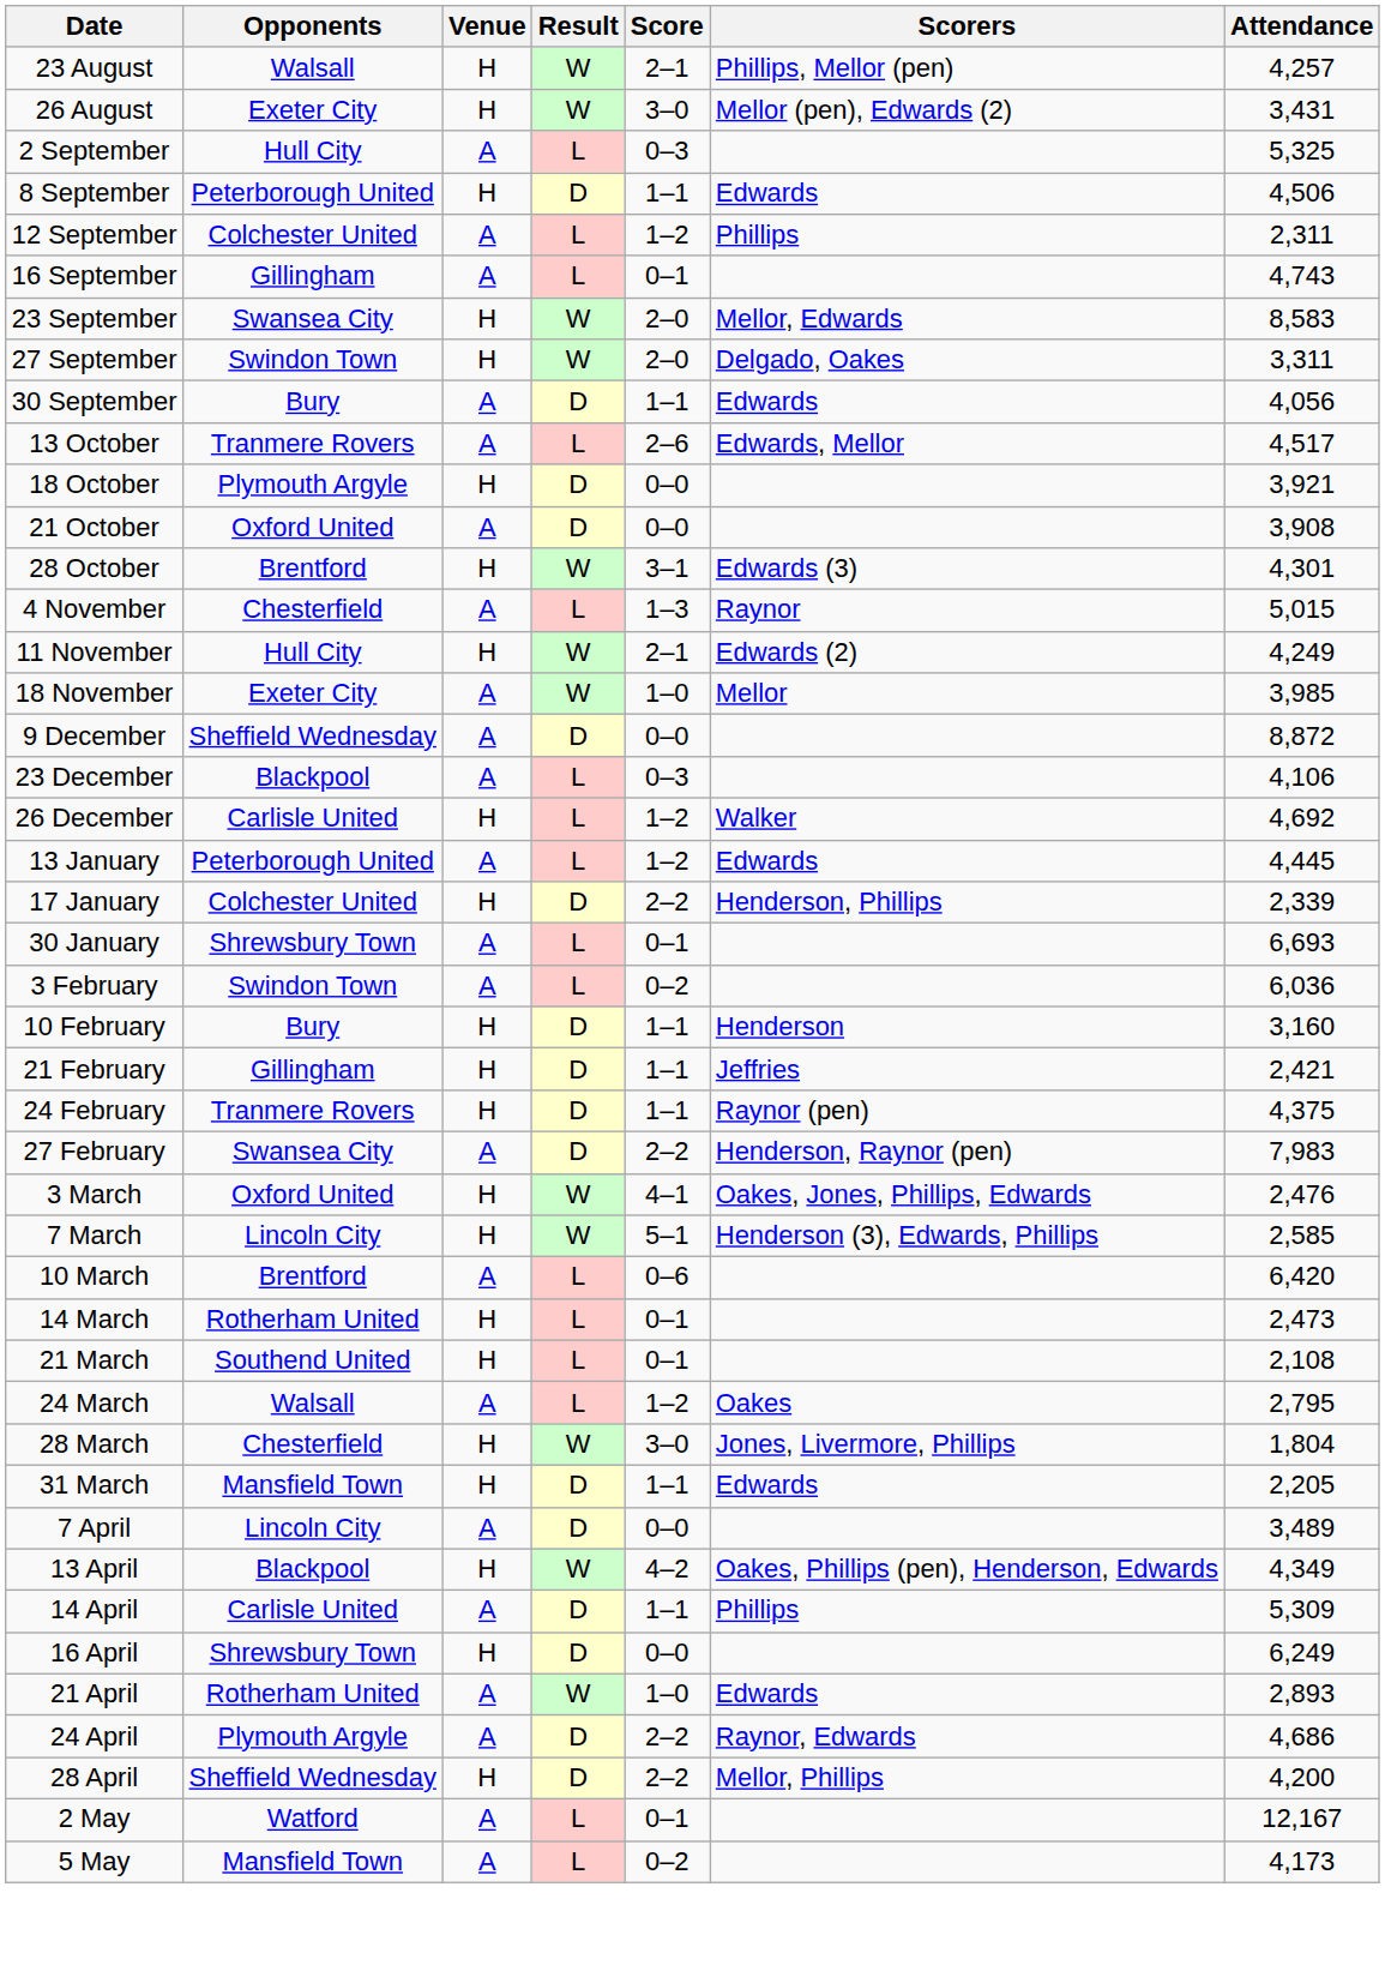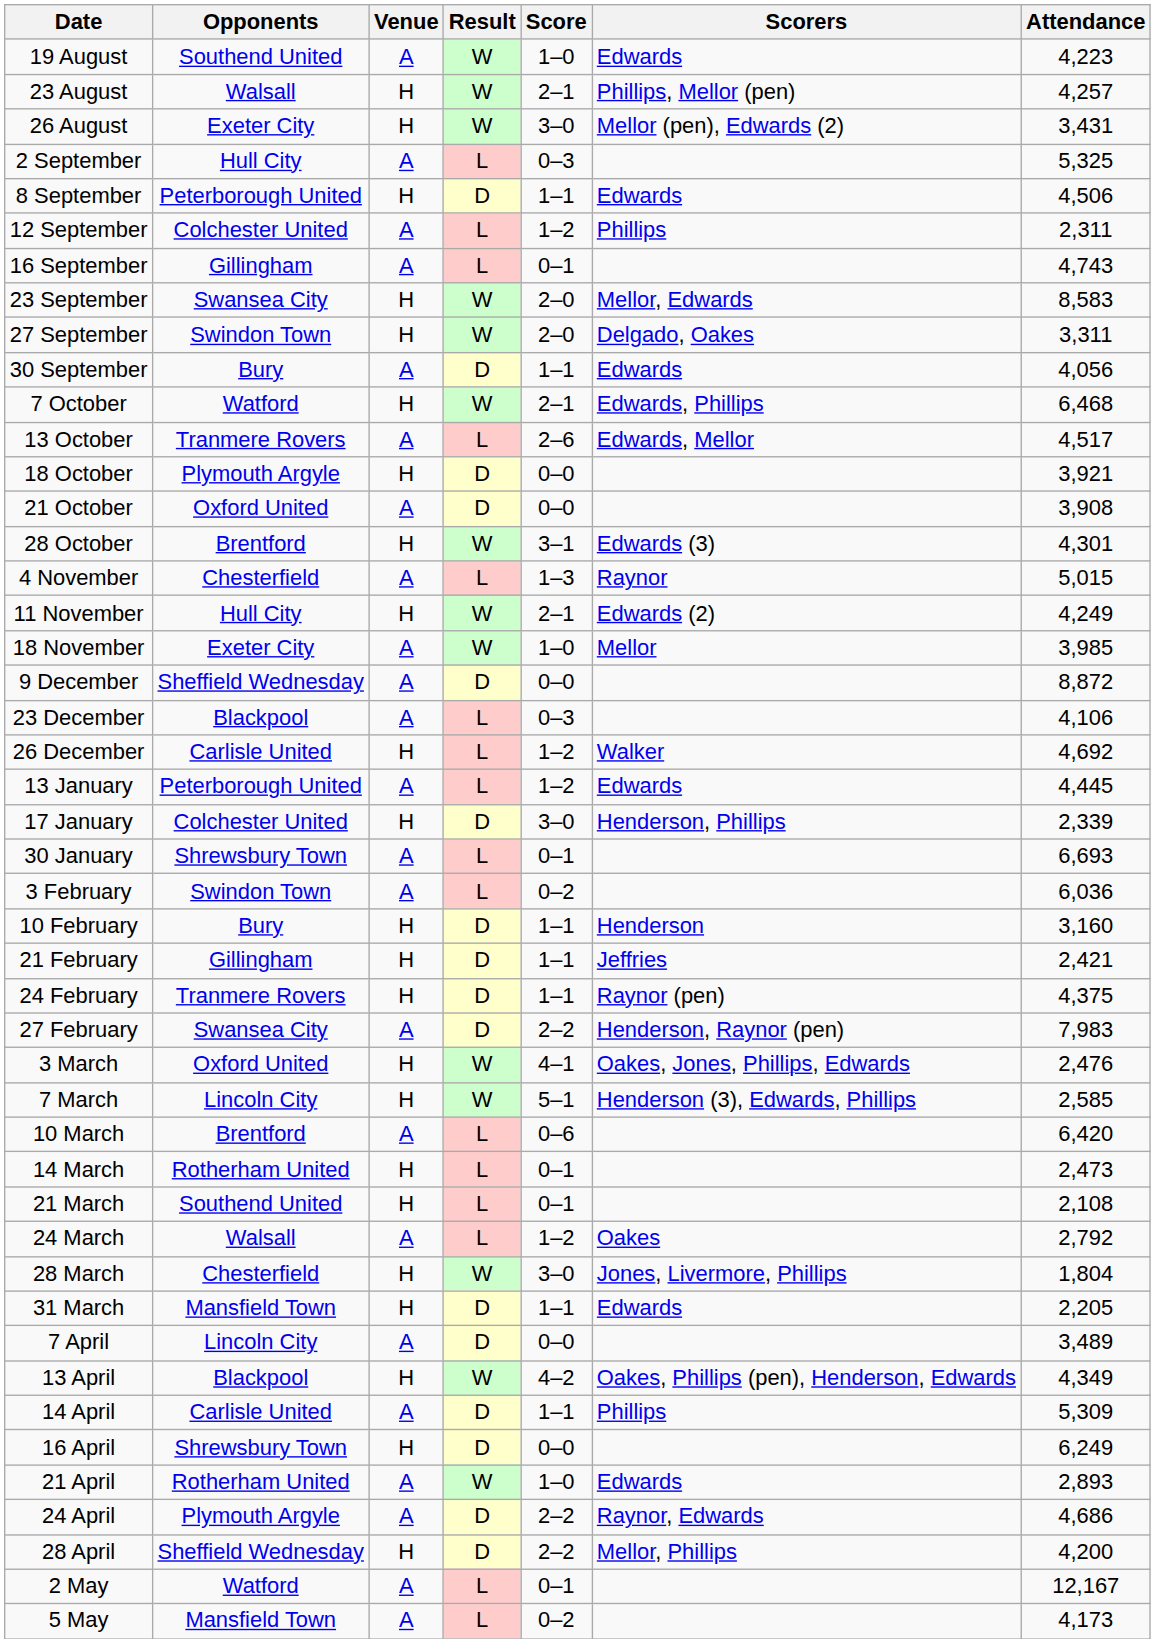 <table class="wikitable" style="text-align:center">
 <tr>
 <th>Date</th>
 <th>Opponents</th>
 <th>Venue</th>
 <th>Result</th>
 <th>Score</th>
 <th>Scorers</th>
 <th>Attendance</th>
+</tr>
+<tr>
+<td>19 August</td>
+<td><a href='#'>Southend United</a></td>
+<td><a href='#'>A</a></td>
+<td style="background-color:#CCFFCC">W</td>
+<td>1–0</td>
+<td align="left"><a href='#'>Edwards</a></td>
+<td>4,223</td>
 </tr>
 <tr>
 <td>23 August</td>
 <td><a href='#'>Walsall</a></td>
 <td>H</td>
 <td style="background-color:#CCFFCC">W</td>
 <td>2–1</td>
 <td align="left"><a href='#'>Phillips</a>, <a href='#'>Mellor</a> (pen)</td>
 <td>4,257</td>
 </tr>
 <tr>
 <td>26 August</td>
 <td><a href='#'>Exeter City</a></td>
 <td>H</td>
 <td style="background-color:#CCFFCC">W</td>
 <td>3–0</td>
 <td align="left"><a href='#'>Mellor</a> (pen), <a href='#'>Edwards</a> (2)</td>
 <td>3,431</td>
 </tr>
 <tr>
 <td>2 September</td>
 <td><a href='#'>Hull City</a></td>
 <td><a href='#'>A</a></td>
 <td style="background-color:#FFCCCC">L</td>
 <td>0–3</td>
 <td align="left"></td>
 <td>5,325</td>
 </tr>
 <tr>
 <td>8 September</td>
 <td><a href='#'>Peterborough United</a></td>
 <td>H</td>
 <td style="background-color:#FFFFCC">D</td>
 <td>1–1</td>
 <td align="left"><a href='#'>Edwards</a></td>
 <td>4,506</td>
 </tr>
 <tr>
 <td>12 September</td>
 <td><a href='#'>Colchester United</a></td>
 <td><a href='#'>A</a></td>
 <td style="background-color:#FFCCCC">L</td>
 <td>1–2</td>
 <td align="left"><a href='#'>Phillips</a></td>
 <td>2,311</td>
 </tr>
 <tr>
 <td>16 September</td>
 <td><a href='#'>Gillingham</a></td>
 <td><a href='#'>A</a></td>
 <td style="background-color:#FFCCCC">L</td>
 <td>0–1</td>
 <td align="left"></td>
 <td>4,743</td>
 </tr>
 <tr>
 <td>23 September</td>
 <td><a href='#'>Swansea City</a></td>
 <td>H</td>
 <td style="background-color:#CCFFCC">W</td>
 <td>2–0</td>
 <td align="left"><a href='#'>Mellor</a>, <a href='#'>Edwards</a></td>
 <td>8,583</td>
 </tr>
 <tr>
 <td>27 September</td>
 <td><a href='#'>Swindon Town</a></td>
 <td>H</td>
 <td style="background-color:#CCFFCC">W</td>
 <td>2–0</td>
 <td align="left"><a href='#'>Delgado</a>, <a href='#'>Oakes</a></td>
 <td>3,311</td>
 </tr>
 <tr>
 <td>30 September</td>
 <td><a href='#'>Bury</a></td>
 <td><a href='#'>A</a></td>
 <td style="background-color:#FFFFCC">D</td>
 <td>1–1</td>
 <td align="left"><a href='#'>Edwards</a></td>
 <td>4,056</td>
+</tr>
+<tr>
+<td>7 October</td>
+<td><a href='#'>Watford</a></td>
+<td>H</td>
+<td style="background-color:#CCFFCC">W</td>
+<td>2–1</td>
+<td align="left"><a href='#'>Edwards</a>, <a href='#'>Phillips</a></td>
+<td>6,468</td>
 </tr>
 <tr>
 <td>13 October</td>
 <td><a href='#'>Tranmere Rovers</a></td>
 <td><a href='#'>A</a></td>
 <td style="background-color:#FFCCCC">L</td>
 <td>2–6</td>
 <td align="left"><a href='#'>Edwards</a>, <a href='#'>Mellor</a></td>
 <td>4,517</td>
 </tr>
 <tr>
 <td>18 October</td>
 <td><a href='#'>Plymouth Argyle</a></td>
 <td>H</td>
 <td style="background-color:#FFFFCC">D</td>
 <td>0–0</td>
 <td align="left"></td>
 <td>3,921</td>
 </tr>
 <tr>
 <td>21 October</td>
 <td><a href='#'>Oxford United</a></td>
 <td><a href='#'>A</a></td>
 <td style="background-color:#FFFFCC">D</td>
 <td>0–0</td>
 <td align="left"></td>
 <td>3,908</td>
 </tr>
 <tr>
 <td>28 October</td>
 <td><a href='#'>Brentford</a></td>
 <td>H</td>
 <td style="background-color:#CCFFCC">W</td>
 <td>3–1</td>
 <td align="left"><a href='#'>Edwards</a> (3)</td>
 <td>4,301</td>
 </tr>
 <tr>
 <td>4 November</td>
 <td><a href='#'>Chesterfield</a></td>
 <td><a href='#'>A</a></td>
 <td style="background-color:#FFCCCC">L</td>
 <td>1–3</td>
 <td align="left"><a href='#'>Raynor</a></td>
 <td>5,015</td>
 </tr>
 <tr>
 <td>11 November</td>
 <td><a href='#'>Hull City</a></td>
 <td>H</td>
 <td style="background-color:#CCFFCC">W</td>
 <td>2–1</td>
 <td align="left"><a href='#'>Edwards</a> (2)</td>
 <td>4,249</td>
 </tr>
 <tr>
 <td>18 November</td>
 <td><a href='#'>Exeter City</a></td>
 <td><a href='#'>A</a></td>
 <td style="background-color:#CCFFCC">W</td>
 <td>1–0</td>
 <td align="left"><a href='#'>Mellor</a></td>
 <td>3,985</td>
 </tr>
 <tr>
 <td>9 December</td>
 <td><a href='#'>Sheffield Wednesday</a></td>
 <td><a href='#'>A</a></td>
 <td style="background-color:#FFFFCC">D</td>
 <td>0–0</td>
 <td align="left"></td>
 <td>8,872</td>
 </tr>
 <tr>
 <td>23 December</td>
 <td><a href='#'>Blackpool</a></td>
 <td><a href='#'>A</a></td>
 <td style="background-color:#FFCCCC">L</td>
 <td>0–3</td>
 <td align="left"></td>
 <td>4,106</td>
 </tr>
 <tr>
 <td>26 December</td>
 <td><a href='#'>Carlisle United</a></td>
 <td>H</td>
 <td style="background-color:#FFCCCC">L</td>
 <td>1–2</td>
 <td align="left"><a href='#'>Walker</a></td>
 <td>4,692</td>
 </tr>
 <tr>
 <td>13 January</td>
 <td><a href='#'>Peterborough United</a></td>
 <td><a href='#'>A</a></td>
 <td style="background-color:#FFCCCC">L</td>
 <td>1–2</td>
 <td align="left"><a href='#'>Edwards</a></td>
 <td>4,445</td>
 </tr>
 <tr>
 <td>17 January</td>
 <td><a href='#'>Colchester United</a></td>
 <td>H</td>
 <td style="background-color:#FFFFCC">D</td>
-<td>2–2</td>
+<td>3–0</td>
 <td align="left"><a href='#'>Henderson</a>, <a href='#'>Phillips</a></td>
 <td>2,339</td>
 </tr>
 <tr>
 <td>30 January</td>
 <td><a href='#'>Shrewsbury Town</a></td>
 <td><a href='#'>A</a></td>
 <td style="background-color:#FFCCCC">L</td>
 <td>0–1</td>
 <td align="left"></td>
 <td>6,693</td>
 </tr>
 <tr>
 <td>3 February</td>
 <td><a href='#'>Swindon Town</a></td>
 <td><a href='#'>A</a></td>
 <td style="background-color:#FFCCCC">L</td>
 <td>0–2</td>
 <td align="left"></td>
 <td>6,036</td>
 </tr>
 <tr>
 <td>10 February</td>
 <td><a href='#'>Bury</a></td>
 <td>H</td>
 <td style="background-color:#FFFFCC">D</td>
 <td>1–1</td>
 <td align="left"><a href='#'>Henderson</a></td>
 <td>3,160</td>
 </tr>
 <tr>
 <td>21 February</td>
 <td><a href='#'>Gillingham</a></td>
 <td>H</td>
 <td style="background-color:#FFFFCC">D</td>
 <td>1–1</td>
 <td align="left"><a href='#'>Jeffries</a></td>
 <td>2,421</td>
 </tr>
 <tr>
 <td>24 February</td>
 <td><a href='#'>Tranmere Rovers</a></td>
 <td>H</td>
 <td style="background-color:#FFFFCC">D</td>
 <td>1–1</td>
 <td align="left"><a href='#'>Raynor</a> (pen)</td>
 <td>4,375</td>
 </tr>
 <tr>
 <td>27 February</td>
 <td><a href='#'>Swansea City</a></td>
 <td><a href='#'>A</a></td>
 <td style="background-color:#FFFFCC">D</td>
 <td>2–2</td>
 <td align="left"><a href='#'>Henderson</a>, <a href='#'>Raynor</a> (pen)</td>
 <td>7,983</td>
 </tr>
 <tr>
 <td>3 March</td>
 <td><a href='#'>Oxford United</a></td>
 <td>H</td>
 <td style="background-color:#CCFFCC">W</td>
 <td>4–1</td>
 <td align="left"><a href='#'>Oakes</a>, <a href='#'>Jones</a>, <a href='#'>Phillips</a>, <a href='#'>Edwards</a></td>
 <td>2,476</td>
 </tr>
 <tr>
 <td>7 March</td>
 <td><a href='#'>Lincoln City</a></td>
 <td>H</td>
 <td style="background-color:#CCFFCC">W</td>
 <td>5–1</td>
 <td align="left"><a href='#'>Henderson</a> (3), <a href='#'>Edwards</a>, <a href='#'>Phillips</a></td>
 <td>2,585</td>
 </tr>
 <tr>
 <td>10 March</td>
 <td><a href='#'>Brentford</a></td>
 <td><a href='#'>A</a></td>
 <td style="background-color:#FFCCCC">L</td>
 <td>0–6</td>
 <td align="left"></td>
 <td>6,420</td>
 </tr>
 <tr>
 <td>14 March</td>
 <td><a href='#'>Rotherham United</a></td>
 <td>H</td>
 <td style="background-color:#FFCCCC">L</td>
 <td>0–1</td>
 <td align="left"></td>
 <td>2,473</td>
 </tr>
 <tr>
 <td>21 March</td>
 <td><a href='#'>Southend United</a></td>
 <td>H</td>
 <td style="background-color:#FFCCCC">L</td>
 <td>0–1</td>
 <td align="left"></td>
 <td>2,108</td>
 </tr>
 <tr>
 <td>24 March</td>
 <td><a href='#'>Walsall</a></td>
 <td><a href='#'>A</a></td>
 <td style="background-color:#FFCCCC">L</td>
 <td>1–2</td>
 <td align="left"><a href='#'>Oakes</a></td>
-<td>2,795</td>
+<td>2,792</td>
 </tr>
 <tr>
 <td>28 March</td>
 <td><a href='#'>Chesterfield</a></td>
 <td>H</td>
 <td style="background-color:#CCFFCC">W</td>
 <td>3–0</td>
 <td align="left"><a href='#'>Jones</a>, <a href='#'>Livermore</a>, <a href='#'>Phillips</a></td>
 <td>1,804</td>
 </tr>
 <tr>
 <td>31 March</td>
 <td><a href='#'>Mansfield Town</a></td>
 <td>H</td>
 <td style="background-color:#FFFFCC">D</td>
 <td>1–1</td>
 <td align="left"><a href='#'>Edwards</a></td>
 <td>2,205</td>
 </tr>
 <tr>
 <td>7 April</td>
 <td><a href='#'>Lincoln City</a></td>
 <td><a href='#'>A</a></td>
 <td style="background-color:#FFFFCC">D</td>
 <td>0–0</td>
 <td align="left"></td>
 <td>3,489</td>
 </tr>
 <tr>
 <td>13 April</td>
 <td><a href='#'>Blackpool</a></td>
 <td>H</td>
 <td style="background-color:#CCFFCC">W</td>
 <td>4–2</td>
 <td align="left"><a href='#'>Oakes</a>, <a href='#'>Phillips</a> (pen), <a href='#'>Henderson</a>, <a href='#'>Edwards</a></td>
 <td>4,349</td>
 </tr>
 <tr>
 <td>14 April</td>
 <td><a href='#'>Carlisle United</a></td>
 <td><a href='#'>A</a></td>
 <td style="background-color:#FFFFCC">D</td>
 <td>1–1</td>
 <td align="left"><a href='#'>Phillips</a></td>
 <td>5,309</td>
 </tr>
 <tr>
 <td>16 April</td>
 <td><a href='#'>Shrewsbury Town</a></td>
 <td>H</td>
 <td style="background-color:#FFFFCC">D</td>
 <td>0–0</td>
 <td align="left"></td>
 <td>6,249</td>
 </tr>
 <tr>
 <td>21 April</td>
 <td><a href='#'>Rotherham United</a></td>
 <td><a href='#'>A</a></td>
 <td style="background-color:#CCFFCC">W</td>
 <td>1–0</td>
 <td align="left"><a href='#'>Edwards</a></td>
 <td>2,893</td>
 </tr>
 <tr>
 <td>24 April</td>
 <td><a href='#'>Plymouth Argyle</a></td>
 <td><a href='#'>A</a></td>
 <td style="background-color:#FFFFCC">D</td>
 <td>2–2</td>
 <td align="left"><a href='#'>Raynor</a>, <a href='#'>Edwards</a></td>
 <td>4,686</td>
 </tr>
 <tr>
 <td>28 April</td>
 <td><a href='#'>Sheffield Wednesday</a></td>
 <td>H</td>
 <td style="background-color:#FFFFCC">D</td>
 <td>2–2</td>
 <td align="left"><a href='#'>Mellor</a>, <a href='#'>Phillips</a></td>
 <td>4,200</td>
 </tr>
 <tr>
 <td>2 May</td>
 <td><a href='#'>Watford</a></td>
 <td><a href='#'>A</a></td>
 <td style="background-color:#FFCCCC">L</td>
 <td>0–1</td>
 <td align="left"></td>
 <td>12,167</td>
 </tr>
 <tr>
 <td>5 May</td>
 <td><a href='#'>Mansfield Town</a></td>
 <td><a href='#'>A</a></td>
 <td style="background-color:#FFCCCC">L</td>
 <td>0–2</td>
 <td align="left"></td>
 <td>4,173</td>
 </tr>
 </table>
